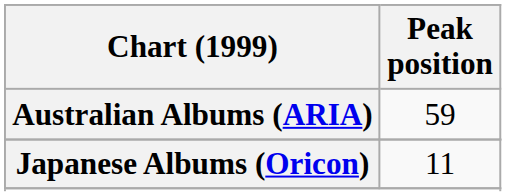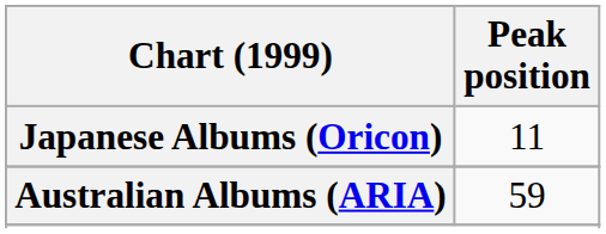 <table class="wikitable sortable plainrowheaders" style="text-align:center">
 <tr>
 <th>Chart (1999)</th>
 <th>Peak<br>position</th>
+</tr>
+<tr>
+<th scope="row">Japanese Albums (<a href='#'>Oricon</a>)</th>
+<td align="center">11</td>
+</tr>
+<tr>
+</tr>
+<tr>
+</tr>
+<tr>
+</tr>
+<tr>
+</tr>
+<tr>
 </tr>
 <tr>
 <th scope="row">Australian Albums (<a href='#'>ARIA</a>)</th>
 <td align="center">59</td>
 </tr>
 <tr>
 </tr>
 <tr>
 </tr>
 <tr>
 </tr>
 <tr>
 </tr>
 <tr>
 </tr>
 <tr>
-<th scope="row">Japanese Albums (<a href='#'>Oricon</a>)</th>
-<td align="center">11</td>
-</tr>
-<tr>
-</tr>
-<tr>
-</tr>
-<tr>
-</tr>
-<tr>
-</tr>
-<tr>
-</tr>
-<tr>
 </tr>
 <tr>
 </tr>
 </table>
